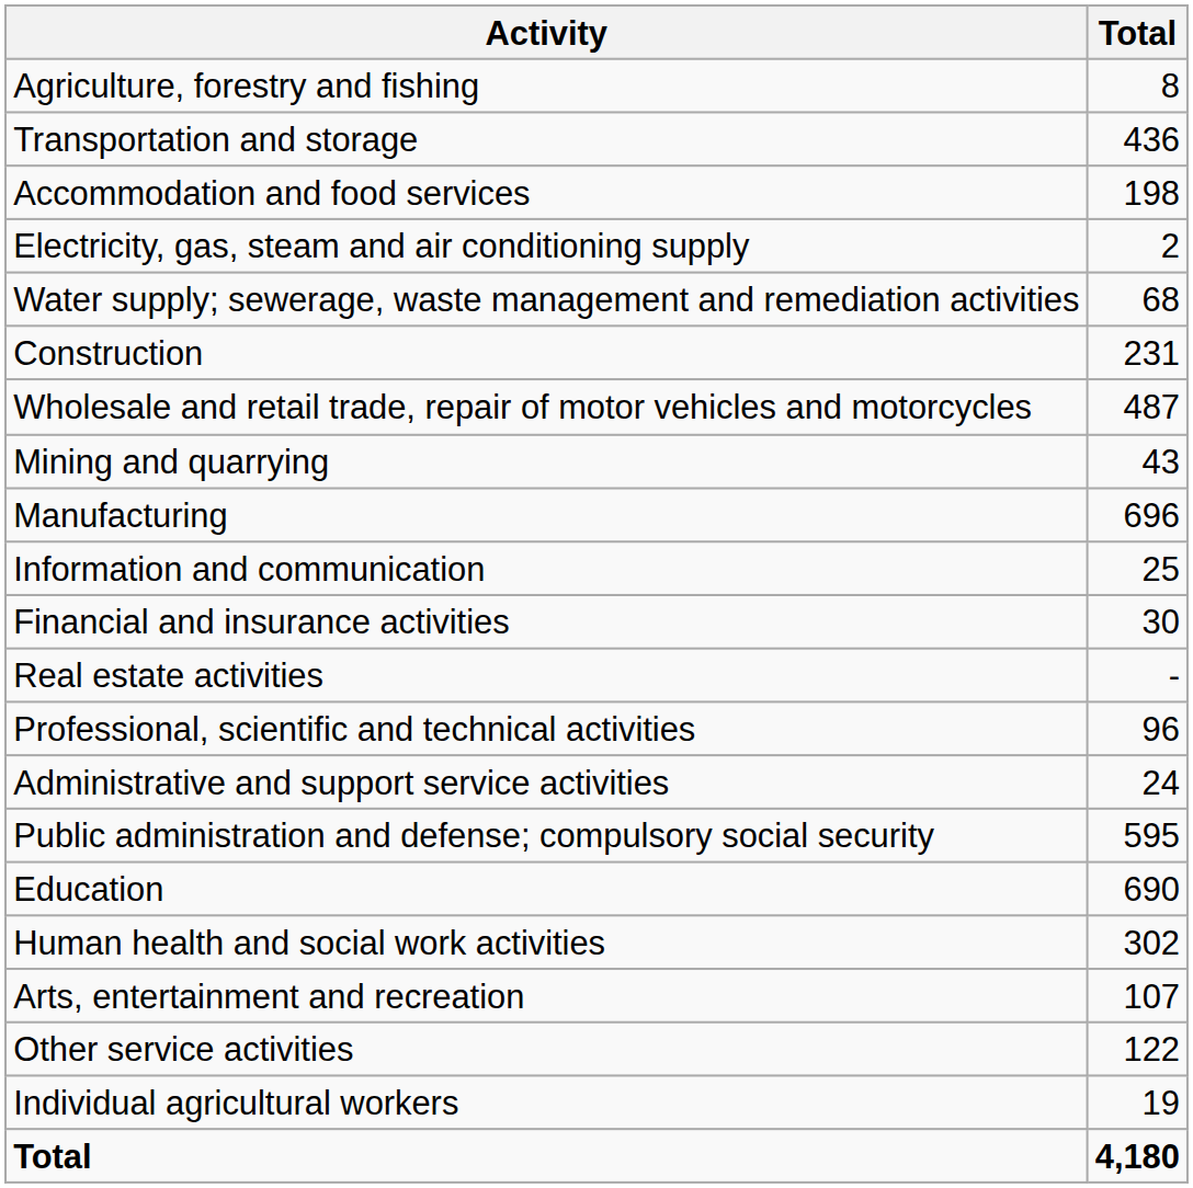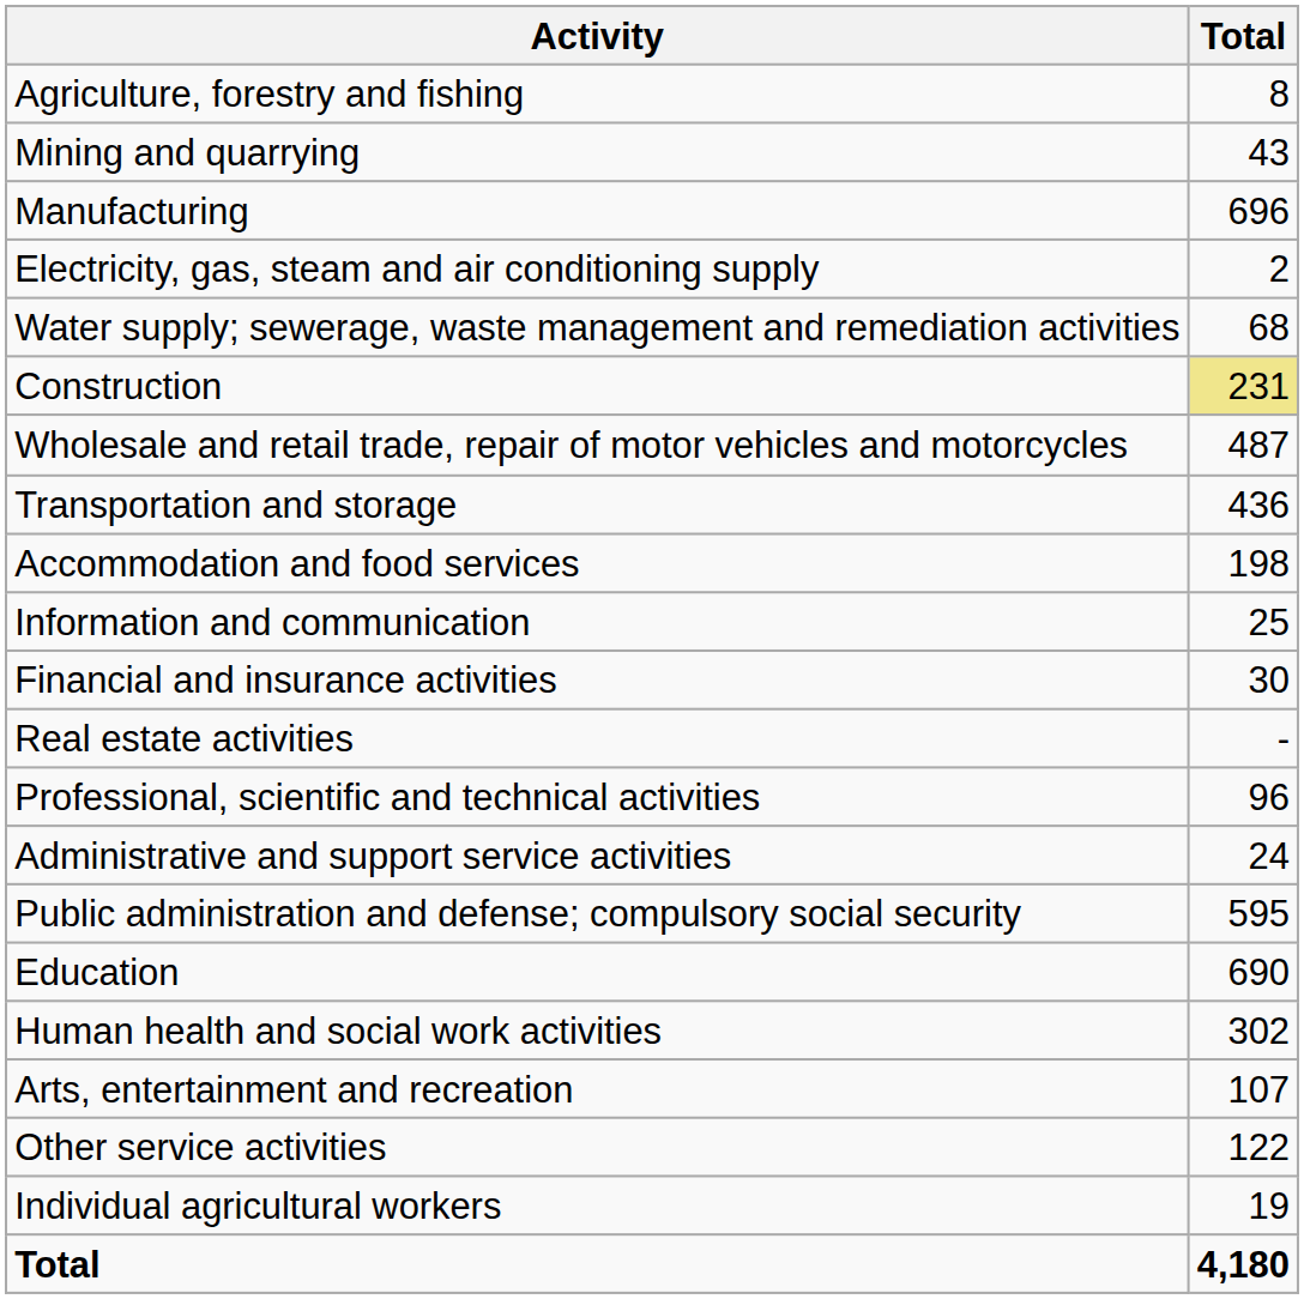 <table class="wikitable sortable" style="font-size:95%;">
 <tr>
 <th>Activity</th>
 <th>Total</th>
 </tr>
 <tr>
 <td>Agriculture, forestry and fishing</td>
 <td align="right">8</td>
 </tr>
 <tr>
-<td>Transportation and storage</td>
-<td align="right">436</td>
+<td>Mining and quarrying</td>
+<td align="right">43</td>
 </tr>
 <tr>
-<td>Accommodation and food services</td>
-<td align="right">198</td>
+<td>Manufacturing</td>
+<td align="right">696</td>
 </tr>
 <tr>
 <td>Electricity, gas, steam and air conditioning supply</td>
 <td align="right">2</td>
 </tr>
 <tr>
 <td>Water supply; sewerage, waste management and remediation activities</td>
 <td align="right">68</td>
 </tr>
 <tr>
 <td>Construction</td>
-<td align="right">231</td>
+<td align="right" style="background: khaki;">231</td>
 </tr>
 <tr>
 <td>Wholesale and retail trade, repair of motor vehicles and motorcycles</td>
 <td align="right">487</td>
 </tr>
 <tr>
-<td>Mining and quarrying</td>
-<td align="right">43</td>
+<td>Transportation and storage</td>
+<td align="right">436</td>
 </tr>
 <tr>
-<td>Manufacturing</td>
-<td align="right">696</td>
+<td>Accommodation and food services</td>
+<td align="right">198</td>
 </tr>
 <tr>
 <td>Information and communication</td>
 <td align="right">25</td>
 </tr>
 <tr>
 <td>Financial and insurance activities</td>
 <td align="right">30</td>
 </tr>
 <tr>
 <td>Real estate activities</td>
 <td align="right">-</td>
 </tr>
 <tr>
 <td>Professional, scientific and technical activities</td>
 <td align="right">96</td>
 </tr>
 <tr>
 <td>Administrative and support service activities</td>
 <td align="right">24</td>
 </tr>
 <tr>
 <td>Public administration and defense; compulsory social security</td>
 <td align="right">595</td>
 </tr>
 <tr>
 <td>Education</td>
 <td align="right">690</td>
 </tr>
 <tr>
 <td>Human health and social work activities</td>
 <td align="right">302</td>
 </tr>
 <tr>
 <td>Arts, entertainment and recreation</td>
 <td align="right">107</td>
 </tr>
 <tr>
 <td>Other service activities</td>
 <td align="right">122</td>
 </tr>
 <tr>
 <td>Individual agricultural workers</td>
 <td align="right">19</td>
 </tr>
 <tr class="sortbottom">
 <td><strong>Total</strong></td>
 <td align="right"><strong>4,180</strong></td>
 </tr>
 </table>
